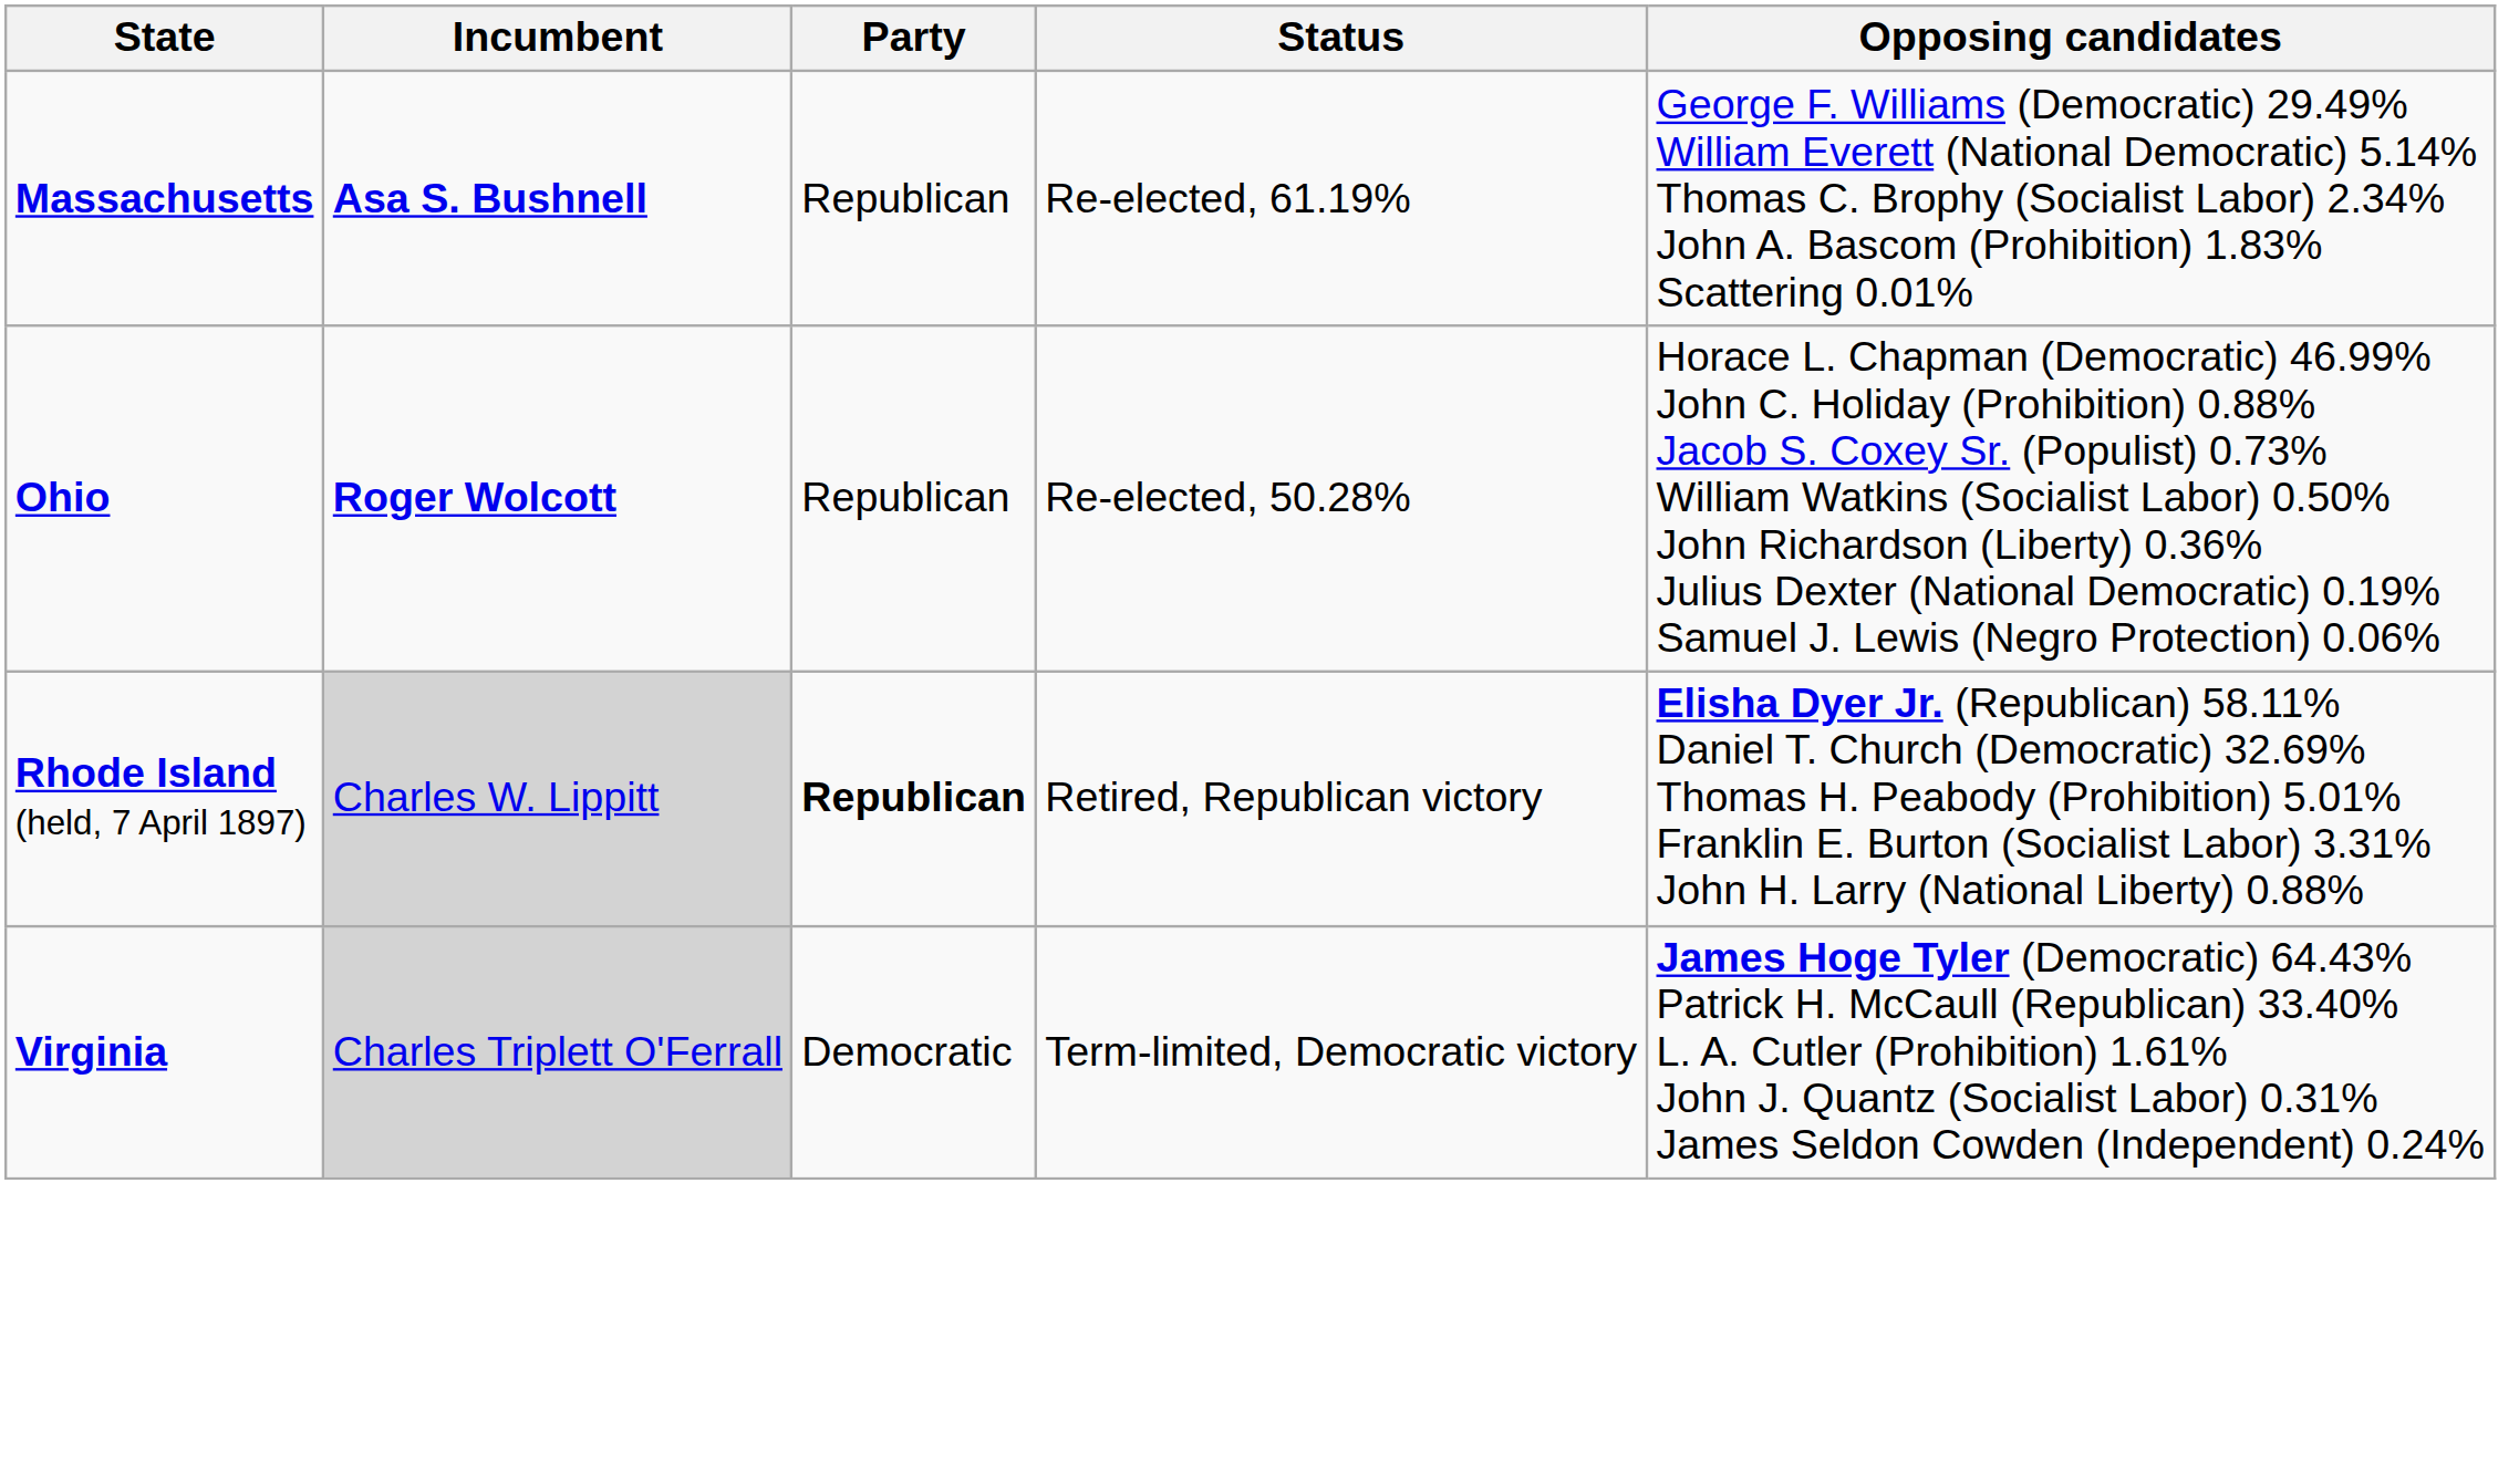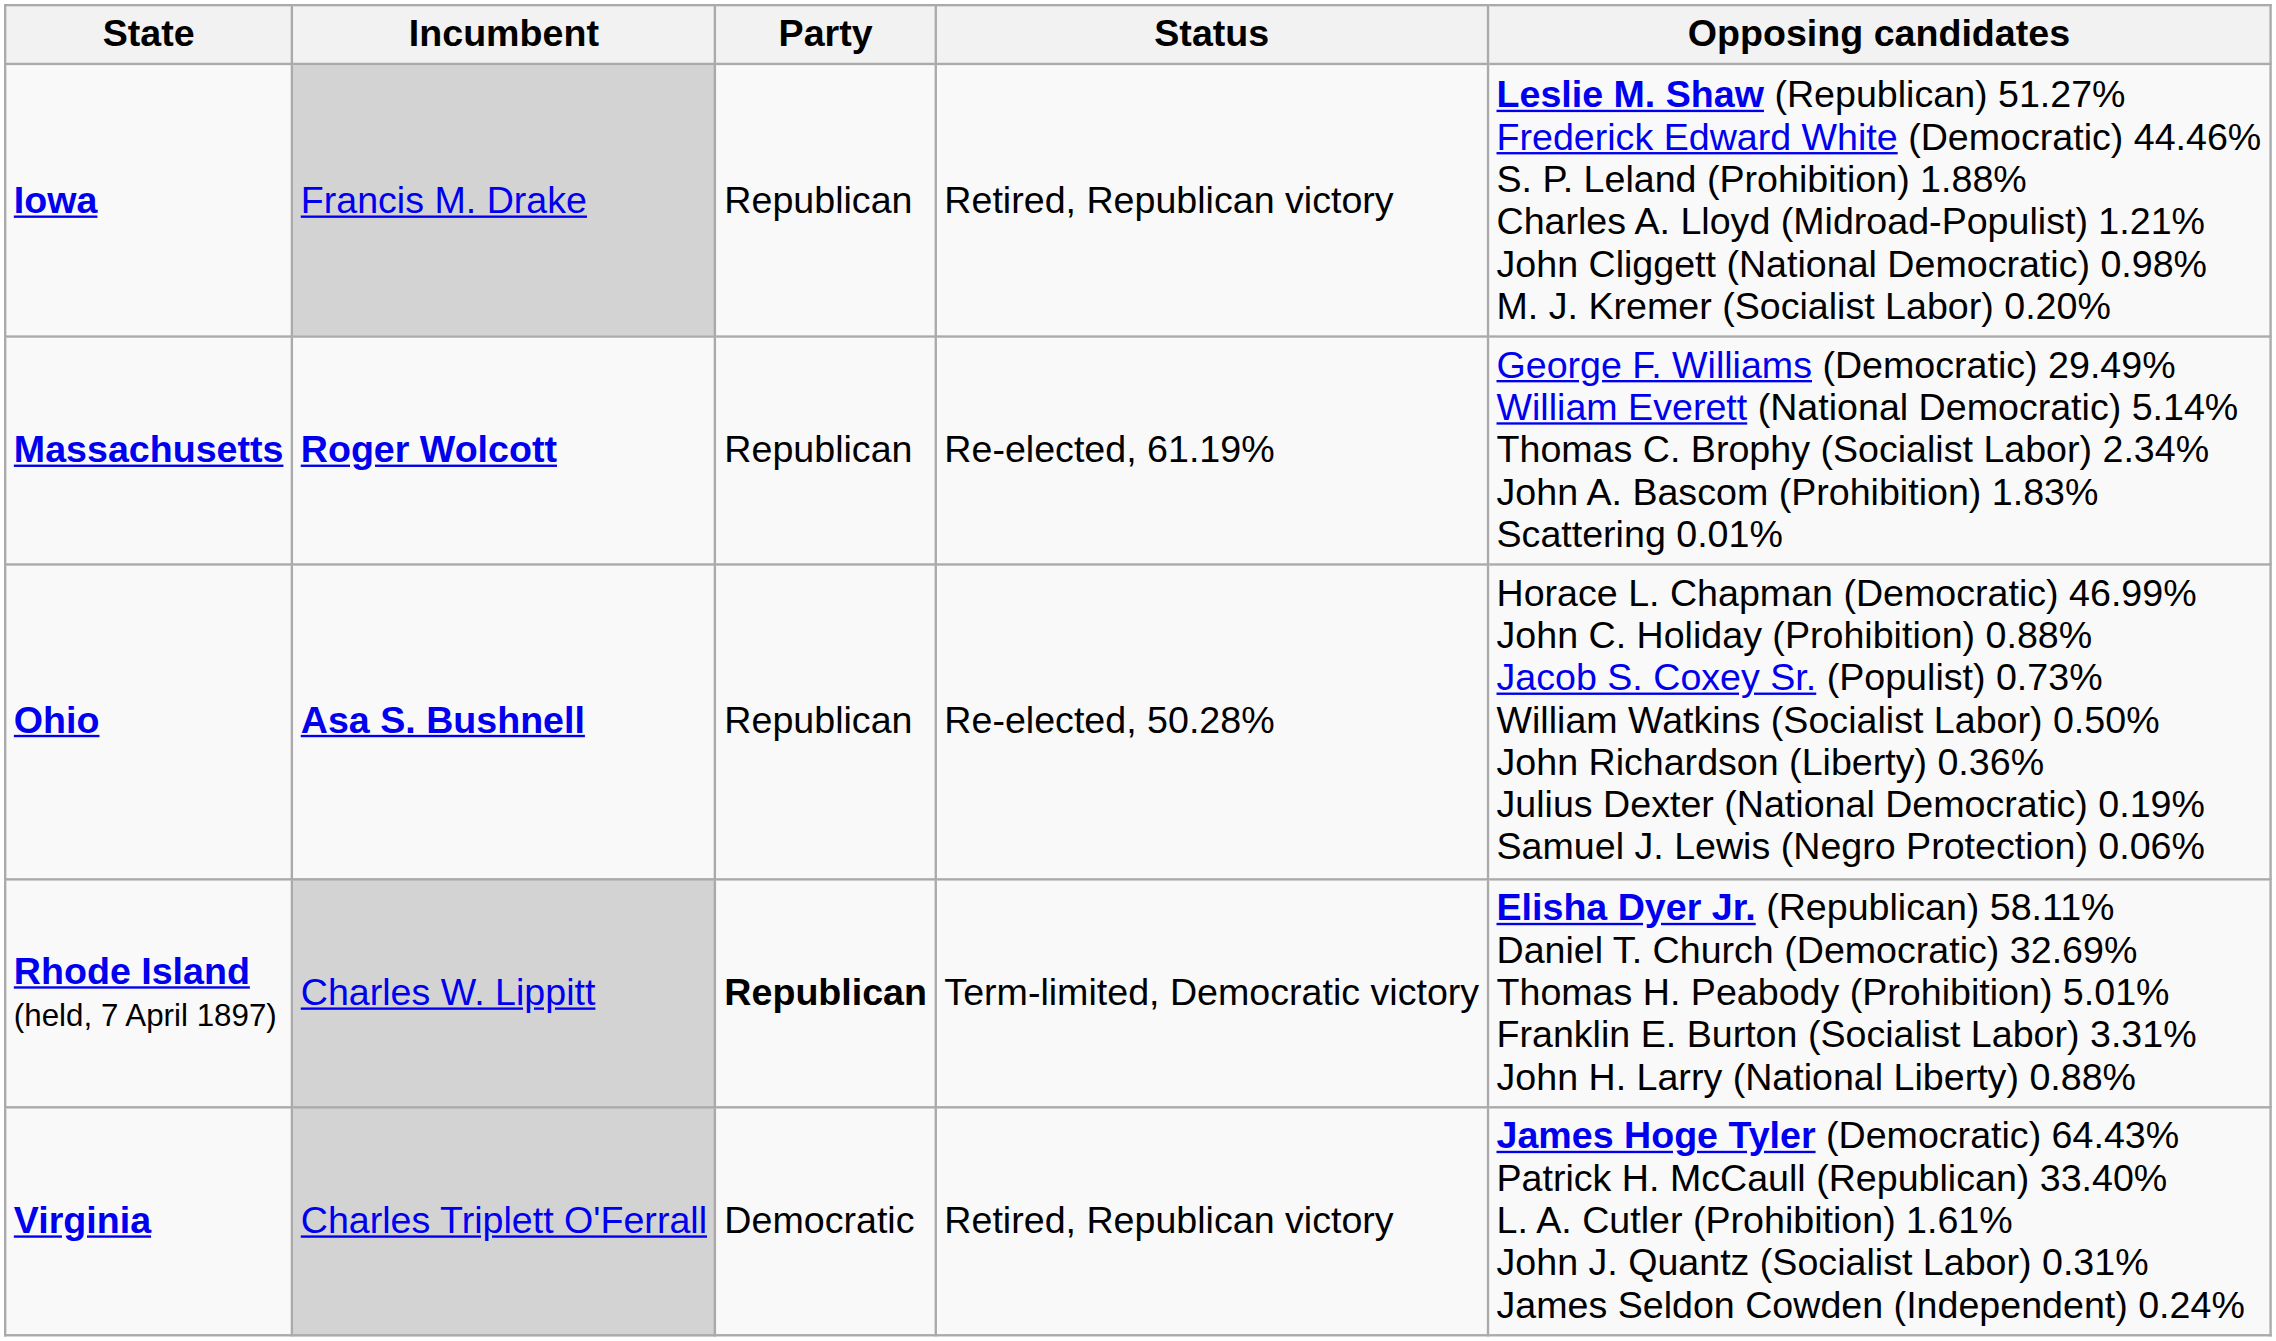 <table class="wikitable">
 <tr>
 <th>State</th>
 <th>Incumbent</th>
 <th>Party</th>
 <th>Status</th>
 <th>Opposing candidates</th>
 </tr>
 <tr>
+<td><strong><a href='#'>Iowa</a></strong></td>
+<td bgcolor="lightgrey"><a href='#'>Francis M. Drake</a></td>
+<td>Republican</td>
+<td>Retired, Republican victory</td>
+<td><strong><a href='#'>Leslie M. Shaw</a></strong> (Republican) 51.27%<br><a href='#'>Frederick Edward White</a> (Democratic) 44.46%<br>S. P. Leland (Prohibition) 1.88%<br>Charles A. Lloyd (Midroad-Populist) 1.21%<br>John Cliggett (National Democratic) 0.98%<br>M. J. Kremer (Socialist Labor) 0.20%<br></td>
+</tr>
+<tr>
 <td><strong><a href='#'>Massachusetts</a></strong></td>
-<td><strong><a href='#'>Asa S. Bushnell</a></strong></td>
+<td><strong><a href='#'>Roger Wolcott</a></strong></td>
 <td>Republican</td>
 <td>Re-elected, 61.19%</td>
 <td><a href='#'>George F. Williams</a> (Democratic) 29.49%<br><a href='#'>William Everett</a> (National Democratic) 5.14%<br>Thomas C. Brophy (Socialist Labor) 2.34%<br>John A. Bascom (Prohibition) 1.83%<br>Scattering 0.01%<br></td>
 </tr>
 <tr>
 <td><strong><a href='#'>Ohio</a></strong></td>
-<td><strong><a href='#'>Roger Wolcott</a></strong></td>
+<td><strong><a href='#'>Asa S. Bushnell</a></strong></td>
 <td>Republican</td>
 <td>Re-elected, 50.28%</td>
 <td>Horace L. Chapman (Democratic) 46.99%<br>John C. Holiday (Prohibition) 0.88%<br><a href='#'>Jacob S. Coxey Sr.</a> (Populist) 0.73%<br>William Watkins (Socialist Labor) 0.50%<br>John Richardson (Liberty) 0.36%<br>Julius Dexter (National Democratic) 0.19%<br>Samuel J. Lewis (Negro Protection) 0.06%<br></td>
 </tr>
 <tr>
 <td><strong><a href='#'>Rhode Island</a></strong><br><small>(held, 7 April 1897)</small></td>
 <td bgcolor="lightgrey"><a href='#'>Charles W. Lippitt</a></td>
 <td><strong>Republican</strong></td>
-<td>Retired, Republican victory</td>
+<td>Term-limited, Democratic victory</td>
 <td><strong><a href='#'>Elisha Dyer Jr.</a></strong> (Republican) 58.11%<br>Daniel T. Church (Democratic) 32.69%<br>Thomas H. Peabody (Prohibition) 5.01%<br>Franklin E. Burton (Socialist Labor) 3.31%<br>John H. Larry (National Liberty) 0.88%<br></td>
 </tr>
 <tr>
 <td><strong><a href='#'>Virginia</a></strong></td>
 <td bgcolor="lightgrey"><a href='#'>Charles Triplett O'Ferrall</a></td>
 <td>Democratic</td>
-<td>Term-limited, Democratic victory</td>
+<td>Retired, Republican victory</td>
 <td><strong><a href='#'>James Hoge Tyler</a></strong> (Democratic) 64.43%<br>Patrick H. McCaull (Republican) 33.40%<br>L. A. Cutler (Prohibition) 1.61%<br>John J. Quantz (Socialist Labor) 0.31%<br>James Seldon Cowden (Independent) 0.24%<br></td>
 </tr>
 </table>
